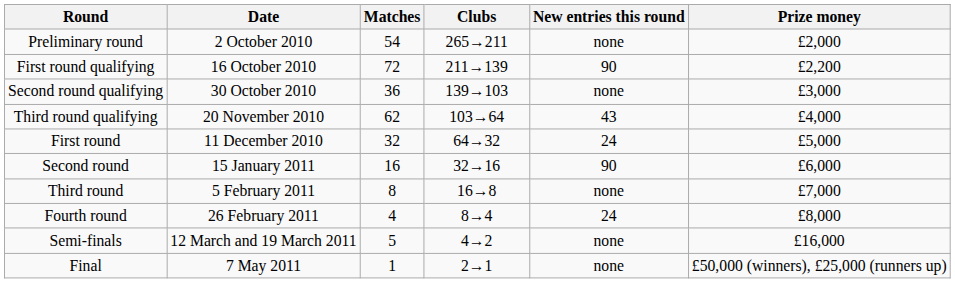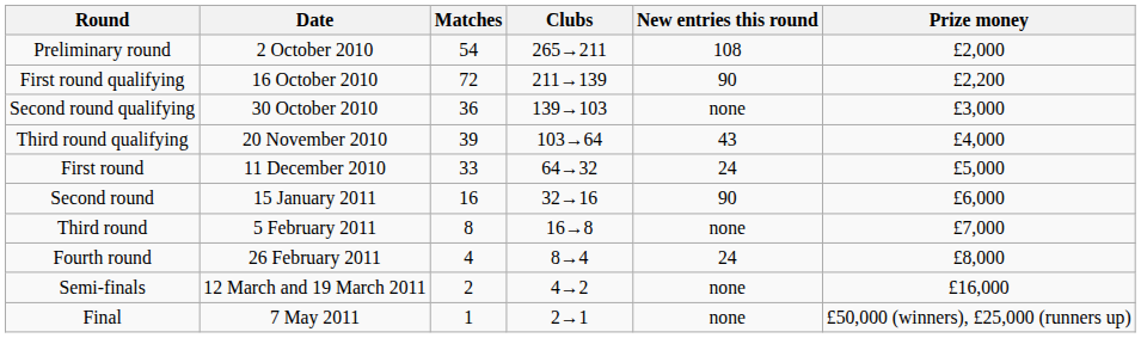 <table class="wikitable">
 <tr>
 <th>Round</th>
 <th>Date</th>
 <th>Matches</th>
 <th width=100>Clubs</th>
 <th>New entries this round</th>
 <th>Prize money</th>
 </tr>
 <tr align=center>
 <td>Preliminary round</td>
 <td>2 October 2010</td>
 <td>54</td>
 <td>265→211</td>
-<td>none</td>
+<td>108</td>
 <td>£2,000</td>
 </tr>
 <tr align=center>
 <td>First round qualifying</td>
 <td>16 October 2010</td>
 <td>72</td>
 <td>211→139</td>
 <td>90</td>
 <td>£2,200</td>
 </tr>
 <tr align=center>
 <td>Second round qualifying</td>
 <td>30 October 2010</td>
 <td>36</td>
 <td>139→103</td>
 <td>none</td>
 <td>£3,000</td>
 </tr>
 <tr align=center>
 <td>Third round qualifying</td>
 <td>20 November 2010</td>
-<td>62</td>
+<td>39</td>
 <td>103→64</td>
 <td>43</td>
 <td>£4,000</td>
 </tr>
 <tr align=center>
 <td>First round</td>
 <td>11 December 2010</td>
-<td>32</td>
+<td>33</td>
 <td>64→32</td>
 <td>24</td>
 <td>£5,000</td>
 </tr>
 <tr align=center>
 <td>Second round</td>
 <td>15 January 2011</td>
 <td>16</td>
 <td>32→16</td>
 <td>90</td>
 <td>£6,000</td>
 </tr>
 <tr align=center>
 <td>Third round</td>
 <td>5 February 2011</td>
 <td>8</td>
 <td>16→8</td>
 <td>none</td>
 <td>£7,000</td>
 </tr>
 <tr align=center>
 <td>Fourth round</td>
 <td>26 February 2011</td>
 <td>4</td>
 <td>8→4</td>
 <td>24</td>
 <td>£8,000</td>
 </tr>
 <tr align=center>
 <td>Semi-finals</td>
 <td>12 March and 19 March 2011</td>
-<td>5</td>
+<td>2</td>
 <td>4→2</td>
 <td>none</td>
 <td>£16,000</td>
 </tr>
 <tr align=center>
 <td>Final</td>
 <td>7 May 2011</td>
 <td>1</td>
 <td>2→1</td>
 <td>none</td>
 <td>£50,000 (winners), £25,000 (runners up)</td>
 </tr>
 </table>
